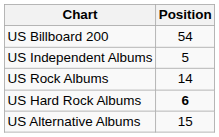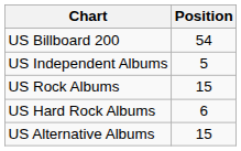 <table class="wikitable sortable">
 <tr>
 <th>Chart</th>
 <th>Position</th>
 </tr>
 <tr>
 <td>US Billboard 200</td>
 <td align="center">54</td>
 </tr>
 <tr>
 <td>US Independent Albums</td>
 <td align="center">5</td>
 </tr>
 <tr>
 <td>US Rock Albums</td>
-<td align="center">14</td>
+<td align="center">15</td>
 </tr>
 <tr>
 <td>US Hard Rock Albums</td>
-<td align="center"><strong>6</strong></td>
+<td align="center">6</td>
 </tr>
 <tr>
 <td>US Alternative Albums</td>
 <td align="center">15</td>
 </tr>
 </table>
